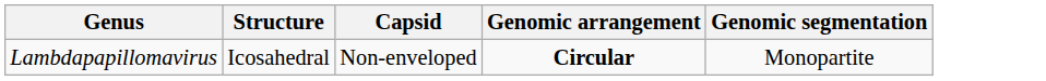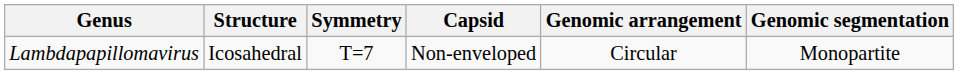 <table class="wikitable sortable" style="text-align:center">
 <tr>
 <th>Genus</th>
 <th>Structure</th>
+<th>Symmetry</th>
 <th>Capsid</th>
 <th>Genomic arrangement</th>
 <th>Genomic segmentation</th>
 </tr>
 <tr>
 <td><em>Lambdapapillomavirus</em></td>
 <td>Icosahedral</td>
+<td>T=7</td>
 <td>Non-enveloped</td>
-<td><strong>Circular</strong></td>
+<td>Circular</td>
 <td>Monopartite</td>
 </tr>
 </table>
